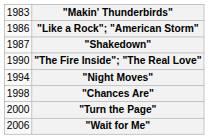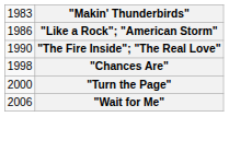 <table class="wikitable plainrowheaders">
 <tr>
 <td>1983</td>
 <th scope="row">"Makin' Thunderbirds"</th>
 </tr>
 <tr>
 <td>1986</td>
 <th scope="row">"Like a Rock"; "American Storm"</th>
 </tr>
 <tr>
-<td>1987</td>
-<th scope="row">"Shakedown"</th>
-</tr>
-<tr>
 <td>1990</td>
 <th scope="row">"The Fire Inside"; "The Real Love"</th>
-</tr>
-<tr>
-<td>1994</td>
-<th scope="row">"Night Moves"</th>
 </tr>
 <tr>
 <td>1998</td>
 <th scope="row">"Chances Are"</th>
 </tr>
 <tr>
 <td>2000</td>
 <th scope="row">"Turn the Page"</th>
 </tr>
 <tr>
 <td>2006</td>
 <th scope="row">"Wait for Me"</th>
 </tr>
 </table>
